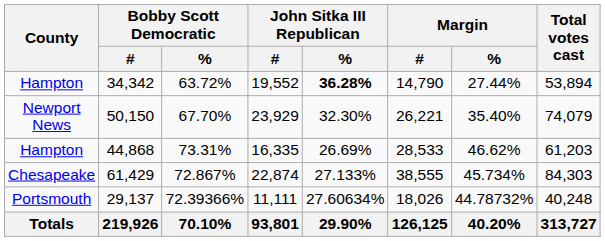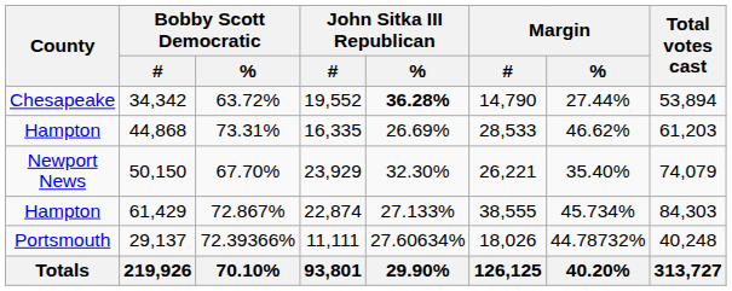 <table width="60%"  class="wikitable sortable" style="text-align:center">
 <tr>
 <th rowspan="2">County</th>
 <th style="text-align:center;" colspan="2">Bobby Scott<br>Democratic</th>
 <th style="text-align:center;" colspan="2">John Sitka III<br>Republican</th>
 <th style="text-align:center;" colspan="2">Margin</th>
 <th rowspan="2" style="text-align:center;">Total votes cast</th>
 </tr>
 <tr>
 <th style="text-align:center;" data-sort-type="number">#</th>
 <th style="text-align:center;" data-sort-type="number">%</th>
 <th style="text-align:center;" data-sort-type="number">#</th>
 <th style="text-align:center;" data-sort-type="number">%</th>
 <th style="text-align:center;" data-sort-type="number">#</th>
 <th style="text-align:center;" data-sort-type="number">%</th>
 </tr>
 <tr style="text-align:center;">
-<td><a href='#'>Hampton</a></td>
+<td><a href='#'>Chesapeake</a></td>
 <td>34,342</td>
 <td>63.72%</td>
 <td>19,552</td>
 <td><strong>36.28%</strong></td>
 <td>14,790</td>
 <td>27.44%</td>
 <td>53,894</td>
+</tr>
+<tr style="text-align:center;">
+<td><a href='#'>Hampton</a></td>
+<td>44,868</td>
+<td>73.31%</td>
+<td>16,335</td>
+<td>26.69%</td>
+<td>28,533</td>
+<td>46.62%</td>
+<td>61,203</td>
 </tr>
 <tr style="text-align:center;">
 <td><a href='#'>Newport News</a></td>
 <td>50,150</td>
 <td>67.70%</td>
 <td>23,929</td>
 <td>32.30%</td>
 <td>26,221</td>
 <td>35.40%</td>
 <td>74,079</td>
 </tr>
 <tr style="text-align:center;">
 <td><a href='#'>Hampton</a></td>
-<td>44,868</td>
-<td>73.31%</td>
-<td>16,335</td>
-<td>26.69%</td>
-<td>28,533</td>
-<td>46.62%</td>
-<td>61,203</td>
-</tr>
-<tr style="text-align:center;">
-<td><a href='#'>Chesapeake</a></td>
 <td>61,429</td>
 <td>72.867%</td>
 <td>22,874</td>
 <td>27.133%</td>
 <td>38,555</td>
 <td>45.734%</td>
 <td>84,303</td>
 </tr>
 <tr style="text-align:center;">
 <td><a href='#'>Portsmouth</a></td>
 <td>29,137</td>
 <td>72.39366%</td>
 <td>11,111</td>
 <td>27.60634%</td>
 <td>18,026</td>
 <td>44.78732%</td>
 <td>40,248</td>
 </tr>
 <tr style="text-align:center;">
 <th>Totals</th>
 <th>219,926</th>
 <th>70.10%</th>
 <th>93,801</th>
 <th>29.90%</th>
 <th>126,125</th>
 <th>40.20%</th>
 <th>313,727</th>
 </tr>
 </table>
